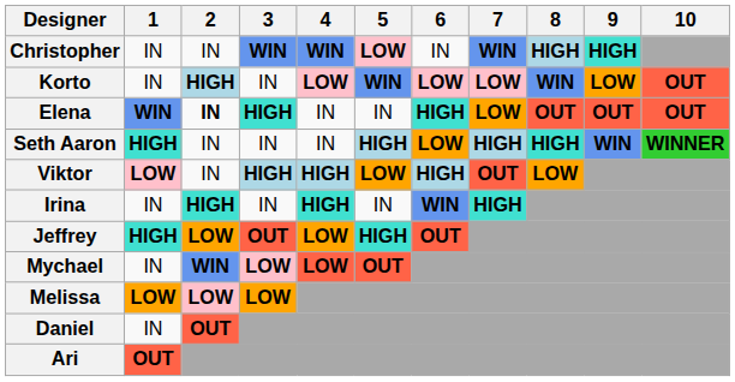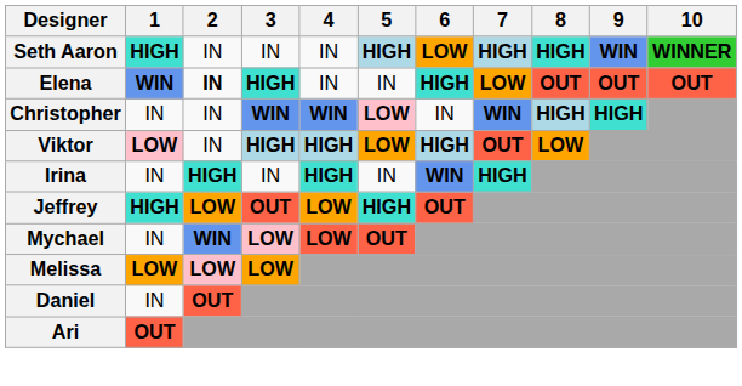 <table class="wikitable" style="text-align:center">
 <tr>
 <th>Designer</th>
 <th>1</th>
 <th>2</th>
 <th>3</th>
 <th>4</th>
 <th>5</th>
 <th>6</th>
 <th>7</th>
 <th>8</th>
 <th>9</th>
 <th>10</th>
 </tr>
 <tr>
-<th>Christopher</th>
+<th>Seth Aaron</th>
+<td style="background:turquoise;"><strong>HIGH</strong></td>
 <td>IN</td>
 <td>IN</td>
-<td style="background:cornflowerblue;"><strong>WIN</strong></td>
-<td style="background:cornflowerblue;"><strong>WIN</strong></td>
-<td style="background:pink;"><strong>LOW</strong></td>
 <td>IN</td>
-<td style="background:cornflowerblue;"><strong>WIN</strong></td>
+<td style="background:lightblue;"><strong>HIGH</strong></td>
+<td style="background:orange;"><strong>LOW</strong></td>
 <td style="background:lightblue;"><strong>HIGH</strong></td>
 <td style="background:turquoise;"><strong>HIGH</strong></td>
-<td style="background:darkgray;" colspan="1"></td>
-</tr>
-<tr>
-<th>Korto</th>
-<td>IN</td>
-<td style="background:lightblue;"><strong>HIGH</strong></td>
-<td>IN</td>
-<td style="background:pink;"><strong>LOW</strong></td>
 <td style="background:cornflowerblue;"><strong>WIN</strong></td>
-<td style="background:pink;"><strong>LOW</strong></td>
-<td style="background:pink;"><strong>LOW</strong></td>
-<td style="background:cornflowerblue;"><strong>WIN</strong></td>
-<td style="background:orange;"><strong>LOW</strong></td>
-<td style="background:tomato;"><strong>OUT</strong></td>
+<td style="background:limegreen;"><strong>WINNER</strong></td>
 </tr>
 <tr>
 <th>Elena</th>
 <td style="background:cornflowerblue;"><strong>WIN</strong></td>
 <td><strong>IN</strong></td>
 <td style="background:turquoise;"><strong>HIGH</strong></td>
 <td>IN</td>
 <td>IN</td>
 <td style="background:turquoise;"><strong>HIGH</strong></td>
 <td style="background:orange;"><strong>LOW</strong></td>
 <td style="background:tomato;"><strong>OUT</strong></td>
 <td style="background:tomato;"><strong>OUT</strong></td>
 <td style="background:tomato;"><strong>OUT</strong></td>
 </tr>
 <tr>
-<th>Seth Aaron</th>
-<td style="background:turquoise;"><strong>HIGH</strong></td>
+<th>Christopher</th>
 <td>IN</td>
 <td>IN</td>
+<td style="background:cornflowerblue;"><strong>WIN</strong></td>
+<td style="background:cornflowerblue;"><strong>WIN</strong></td>
+<td style="background:pink;"><strong>LOW</strong></td>
 <td>IN</td>
-<td style="background:lightblue;"><strong>HIGH</strong></td>
-<td style="background:orange;"><strong>LOW</strong></td>
+<td style="background:cornflowerblue;"><strong>WIN</strong></td>
 <td style="background:lightblue;"><strong>HIGH</strong></td>
 <td style="background:turquoise;"><strong>HIGH</strong></td>
-<td style="background:cornflowerblue;"><strong>WIN</strong></td>
-<td style="background:limegreen;"><strong>WINNER</strong></td>
+<td style="background:darkgray;" colspan="1"></td>
 </tr>
 <tr>
 <th>Viktor</th>
 <td style="background:pink;"><strong>LOW</strong></td>
 <td>IN</td>
 <td style="background:lightblue;"><strong>HIGH</strong></td>
 <td style="background:lightblue;"><strong>HIGH</strong></td>
 <td style="background:orange;"><strong>LOW</strong></td>
 <td style="background:lightblue;"><strong>HIGH</strong></td>
 <td style="background:tomato;"><strong>OUT</strong></td>
 <td style="background:orange;"><strong>LOW</strong></td>
 <td style="background:darkgray;" colspan="2"></td>
 </tr>
 <tr>
 <th>Irina</th>
 <td>IN</td>
 <td style="background:turquoise;"><strong>HIGH</strong></td>
 <td>IN</td>
 <td style="background:turquoise;"><strong>HIGH</strong></td>
 <td>IN</td>
 <td style="background:cornflowerblue;"><strong>WIN</strong></td>
 <td style="background:turquoise;"><strong>HIGH</strong></td>
 <td style="background:darkgray;" colspan="3"></td>
 </tr>
 <tr>
 <th>Jeffrey</th>
 <td style="background:turquoise;"><strong>HIGH</strong></td>
 <td style="background:orange;"><strong>LOW</strong></td>
 <td style="background:tomato;"><strong>OUT</strong></td>
 <td style="background:orange;"><strong>LOW</strong></td>
 <td style="background:turquoise;"><strong>HIGH</strong></td>
 <td style="background:tomato;"><strong>OUT</strong></td>
 <td style="background:darkgray;" colspan="4"></td>
 </tr>
 <tr>
 <th>Mychael</th>
 <td>IN</td>
 <td style="background:cornflowerblue;"><strong>WIN</strong></td>
 <td style="background:pink;"><strong>LOW</strong></td>
 <td style="background:tomato;"><strong>LOW</strong></td>
 <td style="background:tomato;"><strong>OUT</strong></td>
 <td style="background:darkgray;" colspan="5"></td>
 </tr>
 <tr>
 <th>Melissa</th>
 <td style="background:orange;"><strong>LOW</strong></td>
 <td style="background:pink;"><strong>LOW</strong></td>
 <td style="background:orange;"><strong>LOW</strong></td>
 <td style="background:darkgray;" colspan="7"></td>
 </tr>
 <tr>
 <th>Daniel</th>
 <td>IN</td>
 <td style="background:tomato;"><strong>OUT</strong></td>
 <td style="background:darkgray;" colspan="8"></td>
 </tr>
 <tr>
 <th>Ari</th>
 <td style="background:tomato;"><strong>OUT</strong></td>
 <td style="background:darkgray;" colspan="9"></td>
 </tr>
 </table>
